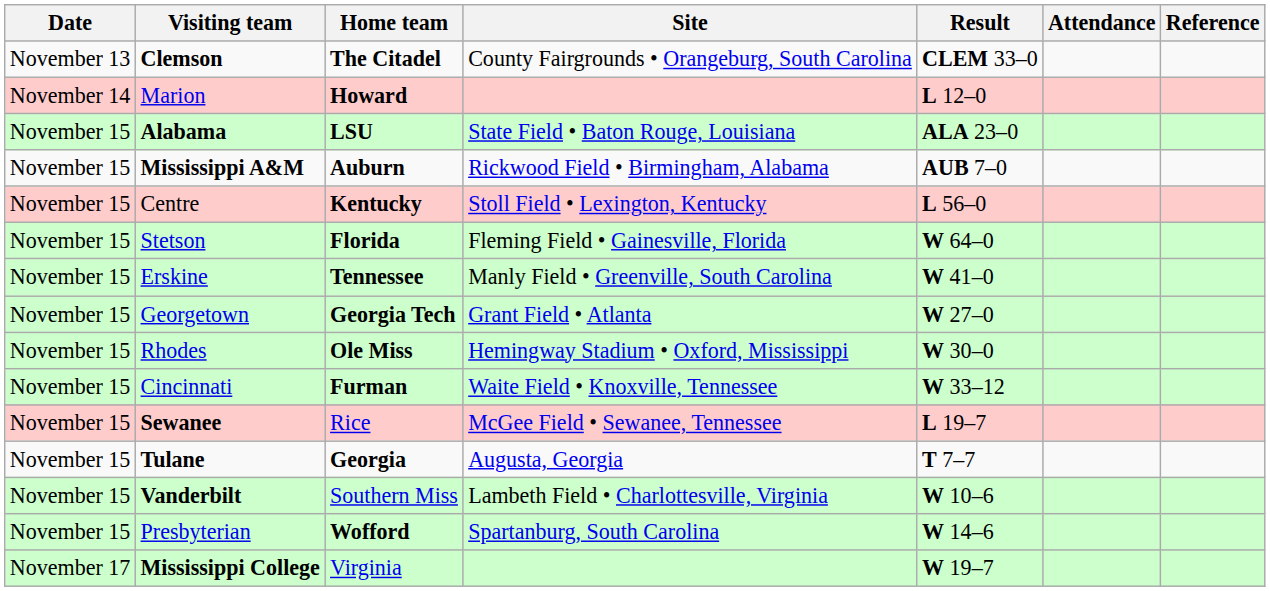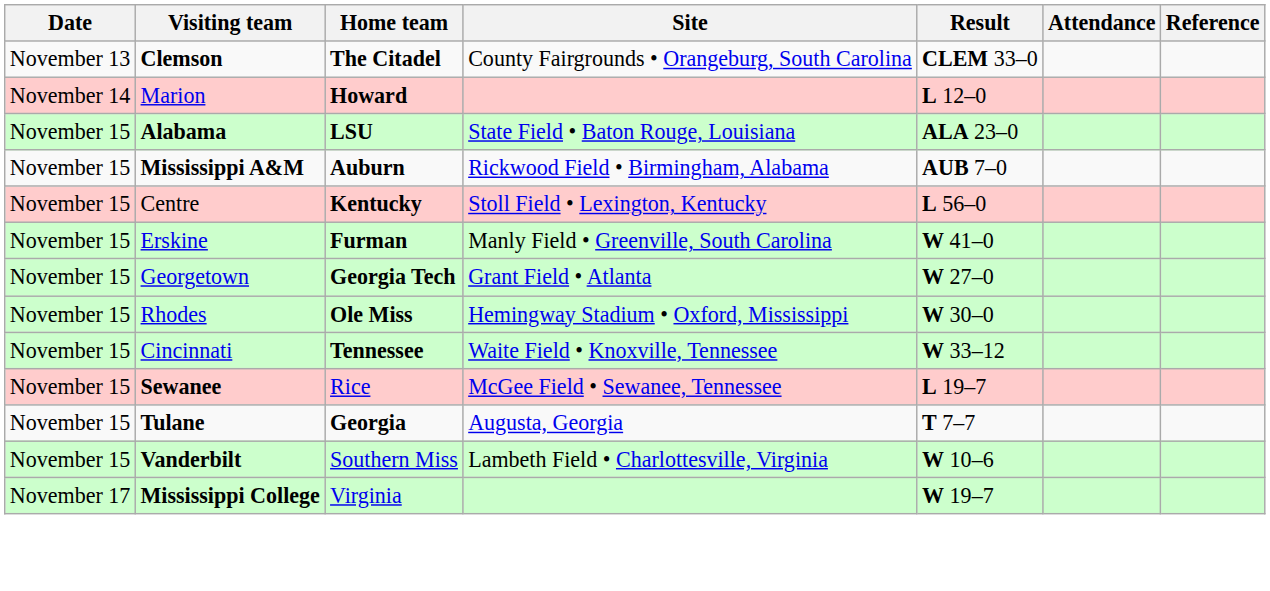 <table class="wikitable" style="font-size:95%;">
 <tr>
 <th>Date</th>
 <th>Visiting team</th>
 <th>Home team</th>
 <th>Site</th>
 <th>Result</th>
 <th>Attendance</th>
 <th class="unsortable">Reference</th>
 </tr>
 <tr bgcolor=>
 <td>November 13</td>
 <td><strong>Clemson</strong></td>
 <td><strong>The Citadel</strong></td>
 <td>County Fairgrounds • <a href='#'>Orangeburg, South Carolina</a></td>
 <td><strong>CLEM</strong> 33–0</td>
 <td></td>
 <td></td>
 </tr>
 <tr bgcolor=ffcccc>
 <td>November 14</td>
 <td><a href='#'>Marion</a></td>
 <td><strong>Howard</strong></td>
 <td></td>
 <td><strong>L</strong> 12–0</td>
 <td></td>
 <td></td>
 </tr>
 <tr bgcolor=ccffcc>
 <td>November 15</td>
 <td><strong>Alabama</strong></td>
 <td><strong>LSU</strong></td>
 <td><a href='#'>State Field</a> • <a href='#'>Baton Rouge, Louisiana</a></td>
 <td><strong>ALA</strong> 23–0</td>
 <td></td>
 <td></td>
 </tr>
 <tr bgcolor=>
 <td>November 15</td>
 <td><strong>Mississippi A&M</strong></td>
 <td><strong>Auburn</strong></td>
 <td><a href='#'>Rickwood Field</a> • <a href='#'>Birmingham, Alabama</a></td>
 <td><strong>AUB</strong> 7–0</td>
 <td></td>
 <td></td>
 </tr>
 <tr bgcolor=ffcccc>
 <td>November 15</td>
 <td>Centre</td>
 <td><strong>Kentucky</strong></td>
 <td><a href='#'>Stoll Field</a> • <a href='#'>Lexington, Kentucky</a></td>
 <td><strong>L</strong> 56–0</td>
 <td></td>
 <td></td>
 </tr>
 <tr bgcolor=ccffcc>
 <td>November 15</td>
-<td><a href='#'>Stetson</a></td>
-<td><strong>Florida</strong></td>
-<td>Fleming Field • <a href='#'>Gainesville, Florida</a></td>
-<td><strong>W</strong> 64–0</td>
-<td></td>
-<td></td>
-</tr>
-<tr bgcolor=ccffcc>
-<td>November 15</td>
 <td><a href='#'>Erskine</a></td>
-<td><strong>Tennessee</strong></td>
+<td><strong>Furman</strong></td>
 <td>Manly Field • <a href='#'>Greenville, South Carolina</a></td>
 <td><strong>W</strong> 41–0</td>
 <td></td>
 <td></td>
 </tr>
 <tr bgcolor=ccffcc>
 <td>November 15</td>
 <td><a href='#'>Georgetown</a></td>
 <td><strong>Georgia Tech</strong></td>
 <td><a href='#'>Grant Field</a> • <a href='#'>Atlanta</a></td>
 <td><strong>W</strong> 27–0</td>
 <td></td>
 <td></td>
 </tr>
 <tr bgcolor=ccffcc>
 <td>November 15</td>
 <td><a href='#'>Rhodes</a></td>
 <td><strong>Ole Miss</strong></td>
 <td><a href='#'>Hemingway Stadium</a> • <a href='#'>Oxford, Mississippi</a></td>
 <td><strong>W</strong> 30–0</td>
 <td></td>
 <td></td>
 </tr>
 <tr bgcolor=ccffcc>
 <td>November 15</td>
 <td><a href='#'>Cincinnati</a></td>
-<td><strong>Furman</strong></td>
+<td><strong>Tennessee</strong></td>
 <td><a href='#'>Waite Field</a> • <a href='#'>Knoxville, Tennessee</a></td>
 <td><strong>W</strong> 33–12</td>
 <td></td>
 <td></td>
 </tr>
 <tr bgcolor=ffcccc>
 <td>November 15</td>
 <td><strong>Sewanee</strong></td>
 <td><a href='#'>Rice</a></td>
 <td><a href='#'>McGee Field</a> • <a href='#'>Sewanee, Tennessee</a></td>
 <td><strong>L</strong> 19–7</td>
 <td></td>
 <td></td>
 </tr>
 <tr bgcolor=>
 <td>November 15</td>
 <td><strong>Tulane</strong></td>
 <td><strong>Georgia</strong></td>
 <td><a href='#'>Augusta, Georgia</a></td>
 <td><strong>T</strong> 7–7</td>
 <td></td>
 <td></td>
 </tr>
 <tr bgcolor=ccffcc>
 <td>November 15</td>
 <td><strong>Vanderbilt</strong></td>
 <td><a href='#'>Southern Miss</a></td>
 <td>Lambeth Field • <a href='#'>Charlottesville, Virginia</a></td>
 <td><strong>W</strong> 10–6</td>
 <td></td>
 <td></td>
 </tr>
 <tr bgcolor=ccffcc>
-<td>November 15</td>
-<td><a href='#'>Presbyterian</a></td>
-<td><strong>Wofford</strong></td>
-<td><a href='#'>Spartanburg, South Carolina</a></td>
-<td><strong>W</strong> 14–6</td>
-<td></td>
-<td></td>
-</tr>
-<tr bgcolor=ccffcc>
 <td>November 17</td>
 <td><strong>Mississippi College</strong></td>
 <td><a href='#'>Virginia</a></td>
 <td></td>
 <td><strong>W</strong> 19–7</td>
 <td></td>
 <td></td>
 </tr>
 </table>
